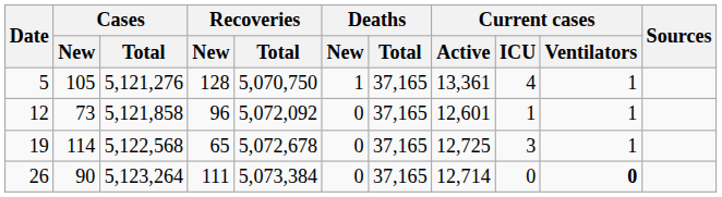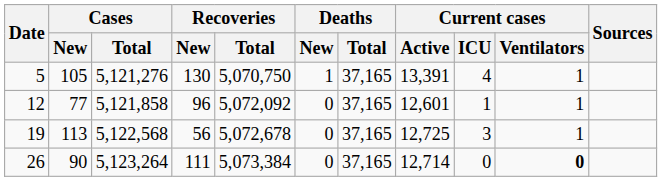 <table class="wikitable sortable mw-collapsible mw-collapsed sticky-header-multi sort-under" style="text-align:right;">
 <tr>
 <th rowspan=2>Date</th>
 <th colspan=2>Cases</th>
 <th colspan=2>Recoveries</th>
 <th colspan=2>Deaths</th>
 <th colspan=3>Current cases</th>
 <th rowspan=2 class="unsortable">Sources</th>
 </tr>
 <tr>
 <th>New</th>
 <th>Total</th>
 <th>New</th>
 <th>Total</th>
 <th>New</th>
 <th>Total</th>
 <th>Active</th>
 <th>ICU</th>
 <th>Ventilators</th>
 </tr>
 <tr>
 <td>5</td>
 <td>105</td>
 <td>5,121,276</td>
-<td>128</td>
+<td>130</td>
 <td>5,070,750</td>
 <td>1</td>
 <td>37,165</td>
-<td>13,361</td>
+<td>13,391</td>
 <td>4</td>
 <td>1</td>
 <td></td>
 </tr>
 <tr>
 <td>12</td>
-<td>73</td>
+<td>77</td>
 <td>5,121,858</td>
 <td>96</td>
 <td>5,072,092</td>
 <td>0</td>
 <td>37,165</td>
 <td>12,601</td>
 <td>1</td>
 <td>1</td>
 <td></td>
 </tr>
 <tr>
 <td>19</td>
-<td>114</td>
+<td>113</td>
 <td>5,122,568</td>
-<td>65</td>
+<td>56</td>
 <td>5,072,678</td>
 <td>0</td>
 <td>37,165</td>
 <td>12,725</td>
 <td>3</td>
 <td>1</td>
 <td></td>
 </tr>
 <tr>
 <td>26</td>
 <td>90</td>
 <td>5,123,264</td>
 <td>111</td>
 <td>5,073,384</td>
 <td>0</td>
 <td>37,165</td>
 <td>12,714</td>
 <td>0</td>
 <td><strong>0</strong></td>
 <td></td>
 </tr>
 </table>
